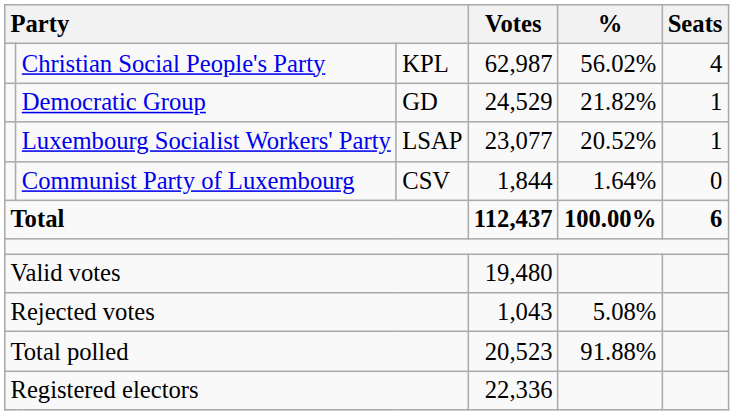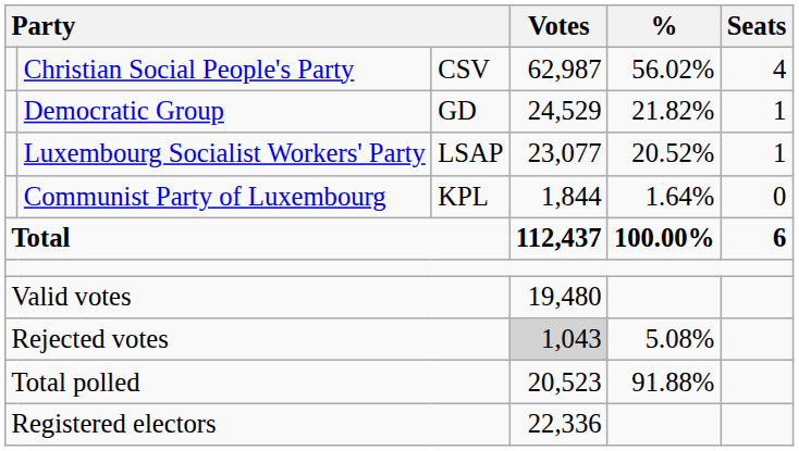 <table class="wikitable" border="1" style="text-align:right;">
 <tr>
 <th style="text-align:left;" valign=bottom colspan=3>Party</th>
 <th align=center valign=bottom width="50">Votes</th>
 <th align=center valign=bottom width="50">%</th>
 <th align=center>Seats</th>
 </tr>
 <tr>
 <td></td>
 <td align=left><a href='#'>Christian Social People's Party</a></td>
-<td align=left>KPL</td>
+<td align=left>CSV</td>
 <td>62,987</td>
 <td>56.02%</td>
 <td>4</td>
 </tr>
 <tr>
 <td></td>
 <td align=left><a href='#'>Democratic Group</a></td>
 <td align=left>GD</td>
 <td>24,529</td>
 <td>21.82%</td>
 <td>1</td>
 </tr>
 <tr>
 <td></td>
 <td align=left><a href='#'>Luxembourg Socialist Workers' Party</a></td>
 <td align=left>LSAP</td>
 <td>23,077</td>
 <td>20.52%</td>
 <td>1</td>
 </tr>
 <tr>
 <td></td>
 <td align=left><a href='#'>Communist Party of Luxembourg</a></td>
-<td align=left>CSV</td>
+<td align=left>KPL</td>
 <td>1,844</td>
 <td>1.64%</td>
 <td>0</td>
 </tr>
 <tr style="font-weight:bold">
 <td align=left colspan=3>Total</td>
 <td>112,437</td>
 <td>100.00%</td>
 <td>6</td>
 </tr>
 <tr>
 <td colspan=6 height="2"></td>
 </tr>
 <tr>
 <td align=left colspan=3>Valid votes</td>
 <td>19,480</td>
 <td></td>
 <td></td>
 </tr>
 <tr>
 <td align=left colspan=3>Rejected votes</td>
-<td>1,043</td>
+<td style="background: lightgrey;">1,043</td>
 <td>5.08%</td>
 <td></td>
 </tr>
 <tr>
 <td align=left colspan=3>Total polled</td>
 <td>20,523</td>
 <td>91.88%</td>
 <td></td>
 </tr>
 <tr>
 <td align=left colspan=3>Registered electors</td>
 <td>22,336</td>
 <td></td>
 <td></td>
 </tr>
 </table>
